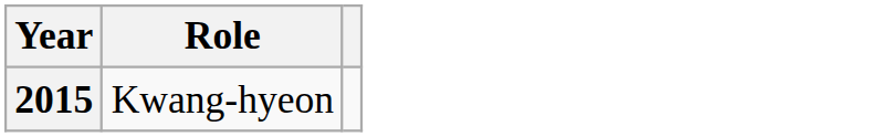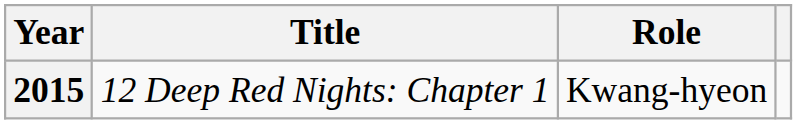 <table class="wikitable plainrowheaders">
 <tr>
 <th scope="col">Year</th>
+<th scope="col">Title</th>
 <th scope="col">Role</th>
 <th scope="col" class="unsortable"></th>
 </tr>
 <tr>
 <th scope="row">2015</th>
+<td><em>12 Deep Red Nights: Chapter 1</em></td>
 <td>Kwang-hyeon</td>
 <td style="text-align:center"></td>
 </tr>
 </table>
